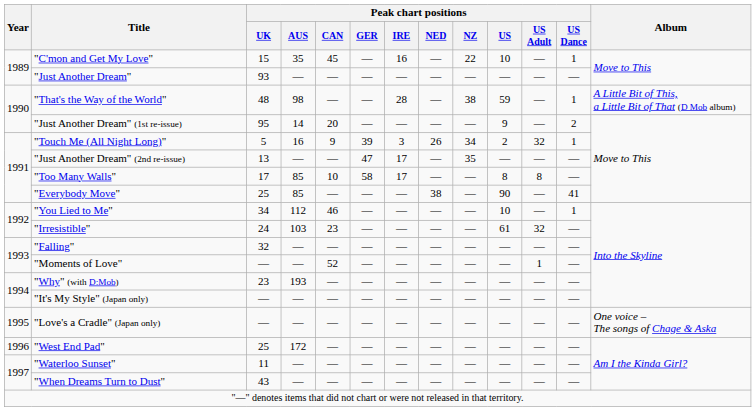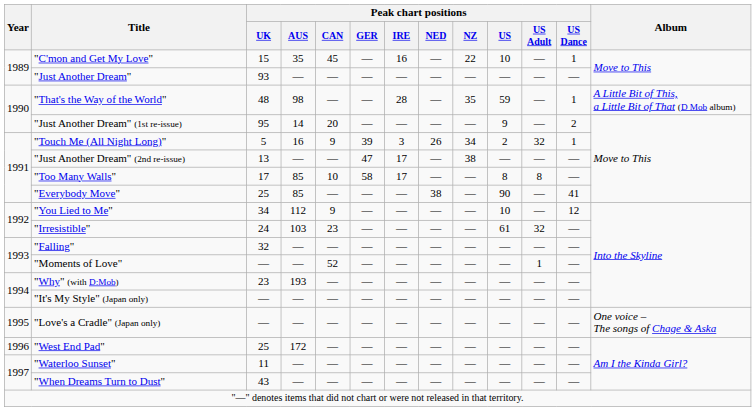 <table class="wikitable">
 <tr>
 <th scope="col" rowspan="2">Year</th>
 <th scope="col" rowspan="2" style="width:19em;">Title</th>
 <th scope="col" colspan="10">Peak chart positions</th>
 <th scope="col" rowspan="2" style="width:14em;">Album</th>
 </tr>
 <tr>
 <th scope="col" style="width:3em;font-size:90%;"><a href='#'>UK</a><br></th>
 <th scope="col" style="width:3em;font-size:90%;"><a href='#'>AUS</a><br></th>
 <th scope="col" style="width:3em;font-size:90%;"><a href='#'>CAN</a><br></th>
 <th scope="col" style="width:3em;font-size:90%;"><a href='#'>GER</a><br></th>
 <th scope="col" style="width:3em;font-size:90%;"><a href='#'>IRE</a><br></th>
 <th scope="col" style="width:3em;font-size:90%;"><a href='#'>NED</a><br></th>
 <th scope="col" style="width:3em;font-size:90%;"><a href='#'>NZ</a><br></th>
 <th scope="col" style="width:3em;font-size:90%;"><a href='#'>US</a><br></th>
 <th scope="col" style="width:3em;font-size:90%;"><a href='#'>US<br>Adult</a><br></th>
 <th scope="col" style="width:3em;font-size:90%;"><a href='#'>US<br>Dance</a><br></th>
 </tr>
 <tr>
 <td rowspan="2">1989</td>
 <td>"<a href='#'>C'mon and Get My Love</a>"</td>
 <td align="center">15</td>
 <td align="center">35</td>
 <td align="center">45</td>
 <td align="center">—</td>
 <td align="center">16</td>
 <td align="center">—</td>
 <td align="center">22</td>
 <td align="center">10</td>
 <td align="center">—</td>
 <td align="center">1</td>
 <td rowspan="2"><em><a href='#'>Move to This</a></em></td>
 </tr>
 <tr>
 <td>"<a href='#'>Just Another Dream</a>"</td>
 <td align="center">93</td>
 <td align="center">—</td>
 <td align="center">—</td>
 <td align="center">—</td>
 <td align="center">—</td>
 <td align="center">—</td>
 <td align="center">—</td>
 <td align="center">—</td>
 <td align="center">—</td>
 <td align="center">—</td>
 </tr>
 <tr>
 <td rowspan="2">1990</td>
 <td>"<a href='#'>That's the Way of the World</a>"</td>
 <td align="center">48</td>
 <td align="center">98</td>
 <td align="center">—</td>
 <td align="center">—</td>
 <td align="center">28</td>
 <td align="center">—</td>
-<td align="center">38</td>
+<td align="center">35</td>
 <td align="center">59</td>
 <td align="center">—</td>
 <td align="center">1</td>
 <td><em><a href='#'>A Little Bit of This, <br>a Little Bit of That</a></em> <small>(<a href='#'>D Mob</a> album)</small></td>
 </tr>
 <tr>
 <td>"Just Another Dream" <small>(1st re-issue)</small></td>
 <td align="center">95</td>
 <td align="center">14</td>
 <td align="center">20</td>
 <td align="center">—</td>
 <td align="center">—</td>
 <td align="center">—</td>
 <td align="center">—</td>
 <td align="center">9</td>
 <td align="center">—</td>
 <td align="center">2</td>
 <td rowspan="5"><em>Move to This</em></td>
 </tr>
 <tr>
 <td rowspan="4">1991</td>
 <td>"<a href='#'>Touch Me (All Night Long)</a>"</td>
 <td align="center">5</td>
 <td align="center">16</td>
 <td align="center">9</td>
 <td align="center">39</td>
 <td align="center">3</td>
 <td align="center">26</td>
 <td align="center">34</td>
 <td align="center">2</td>
 <td align="center">32</td>
 <td align="center">1</td>
 </tr>
 <tr>
 <td>"Just Another Dream" <small>(2nd re-issue)</small></td>
 <td align="center">13</td>
 <td align="center">—</td>
 <td align="center">—</td>
 <td align="center">47</td>
 <td align="center">17</td>
 <td align="center">—</td>
-<td align="center">35</td>
+<td align="center">38</td>
 <td align="center">—</td>
 <td align="center">—</td>
 <td align="center">—</td>
 </tr>
 <tr>
 <td>"<a href='#'>Too Many Walls</a>"</td>
 <td align="center">17</td>
 <td align="center">85</td>
 <td align="center">10</td>
 <td align="center">58</td>
 <td align="center">17</td>
 <td align="center">—</td>
 <td align="center">—</td>
 <td align="center">8</td>
 <td align="center">8</td>
 <td align="center">—</td>
 </tr>
 <tr>
 <td>"<a href='#'>Everybody Move</a>"</td>
 <td align="center">25</td>
 <td align="center">85</td>
 <td align="center">—</td>
 <td align="center">—</td>
 <td align="center">—</td>
 <td align="center">38</td>
 <td align="center">—</td>
 <td align="center">90</td>
 <td align="center">—</td>
 <td align="center">41</td>
 </tr>
 <tr>
 <td rowspan="2">1992</td>
 <td>"<a href='#'>You Lied to Me</a>"</td>
 <td align="center">34</td>
 <td align="center">112</td>
-<td align="center">46</td>
+<td align="center">9</td>
 <td align="center">—</td>
 <td align="center">—</td>
 <td align="center">—</td>
 <td align="center">—</td>
 <td align="center">10</td>
 <td align="center">—</td>
-<td align="center">1</td>
+<td align="center">12</td>
 <td rowspan="6"><em><a href='#'>Into the Skyline</a></em></td>
 </tr>
 <tr>
 <td>"<a href='#'>Irresistible</a>"</td>
 <td align="center">24</td>
 <td align="center">103</td>
 <td align="center">23</td>
 <td align="center">—</td>
 <td align="center">—</td>
 <td align="center">—</td>
 <td align="center">—</td>
 <td align="center">61</td>
 <td align="center">32</td>
 <td align="center">—</td>
 </tr>
 <tr>
 <td rowspan="2">1993</td>
 <td>"<a href='#'>Falling</a>"</td>
 <td align="center">32</td>
 <td align="center">—</td>
 <td align="center">—</td>
 <td align="center">—</td>
 <td align="center">—</td>
 <td align="center">—</td>
 <td align="center">—</td>
 <td align="center">—</td>
 <td align="center">—</td>
 <td align="center">—</td>
 </tr>
 <tr>
 <td>"Moments of Love"</td>
 <td align="center">—</td>
 <td align="center">—</td>
 <td align="center">52</td>
 <td align="center">—</td>
 <td align="center">—</td>
 <td align="center">—</td>
 <td align="center">—</td>
 <td align="center">—</td>
 <td align="center">1</td>
 <td align="center">—</td>
 </tr>
 <tr>
 <td rowspan="2">1994</td>
 <td>"<a href='#'>Why</a>" <small>(with <a href='#'>D:Mob</a>)</small></td>
 <td align="center">23</td>
 <td align="center">193</td>
 <td align="center">—</td>
 <td align="center">—</td>
 <td align="center">—</td>
 <td align="center">—</td>
 <td align="center">—</td>
 <td align="center">—</td>
 <td align="center">—</td>
 <td align="center">—</td>
 </tr>
 <tr>
 <td>"It's My Style" <small>(Japan only)</small></td>
 <td align="center">—</td>
 <td align="center">—</td>
 <td align="center">—</td>
 <td align="center">—</td>
 <td align="center">—</td>
 <td align="center">—</td>
 <td align="center">—</td>
 <td align="center">—</td>
 <td align="center">—</td>
 <td align="center">—</td>
 </tr>
 <tr>
 <td rowspan="1">1995</td>
 <td>"Love's a Cradle" <small>(Japan only)</small></td>
 <td align="center">—</td>
 <td align="center">—</td>
 <td align="center">—</td>
 <td align="center">—</td>
 <td align="center">—</td>
 <td align="center">—</td>
 <td align="center">—</td>
 <td align="center">—</td>
 <td align="center">—</td>
 <td align="center">—</td>
 <td><em>One voice –<br>The songs of <a href='#'>Chage & Aska</a></em></td>
 </tr>
 <tr>
 <td rowspan="1">1996</td>
 <td>"<a href='#'>West End Pad</a>"</td>
 <td align="center">25</td>
 <td align="center">172</td>
 <td align="center">—</td>
 <td align="center">—</td>
 <td align="center">—</td>
 <td align="center">—</td>
 <td align="center">—</td>
 <td align="center">—</td>
 <td align="center">—</td>
 <td align="center">—</td>
 <td rowspan="3"><em><a href='#'>Am I the Kinda Girl?</a></em></td>
 </tr>
 <tr>
 <td rowspan="2">1997</td>
 <td>"<a href='#'>Waterloo Sunset</a>"</td>
 <td align="center">11</td>
 <td align="center">—</td>
 <td align="center">—</td>
 <td align="center">—</td>
 <td align="center">—</td>
 <td align="center">—</td>
 <td align="center">—</td>
 <td align="center">—</td>
 <td align="center">—</td>
 <td align="center">—</td>
 </tr>
 <tr>
 <td>"<a href='#'>When Dreams Turn to Dust</a>"</td>
 <td align="center">43</td>
 <td align="center">—</td>
 <td align="center">—</td>
 <td align="center">—</td>
 <td align="center">—</td>
 <td align="center">—</td>
 <td align="center">—</td>
 <td align="center">—</td>
 <td align="center">—</td>
 <td align="center">—</td>
 </tr>
 <tr>
 <td align="center" colspan="15" style="font-size:90%">"—" denotes items that did not chart or were not released in that territory.</td>
 </tr>
 </table>
